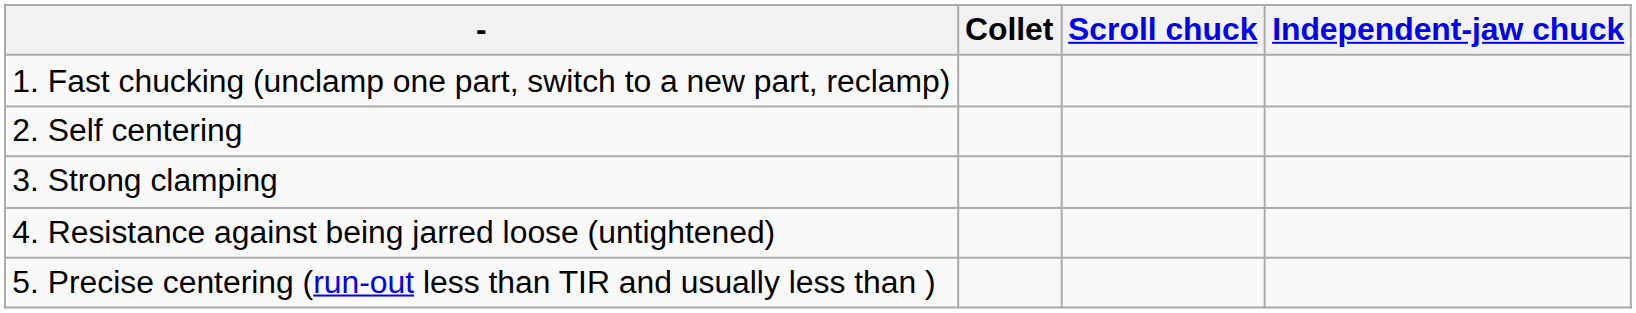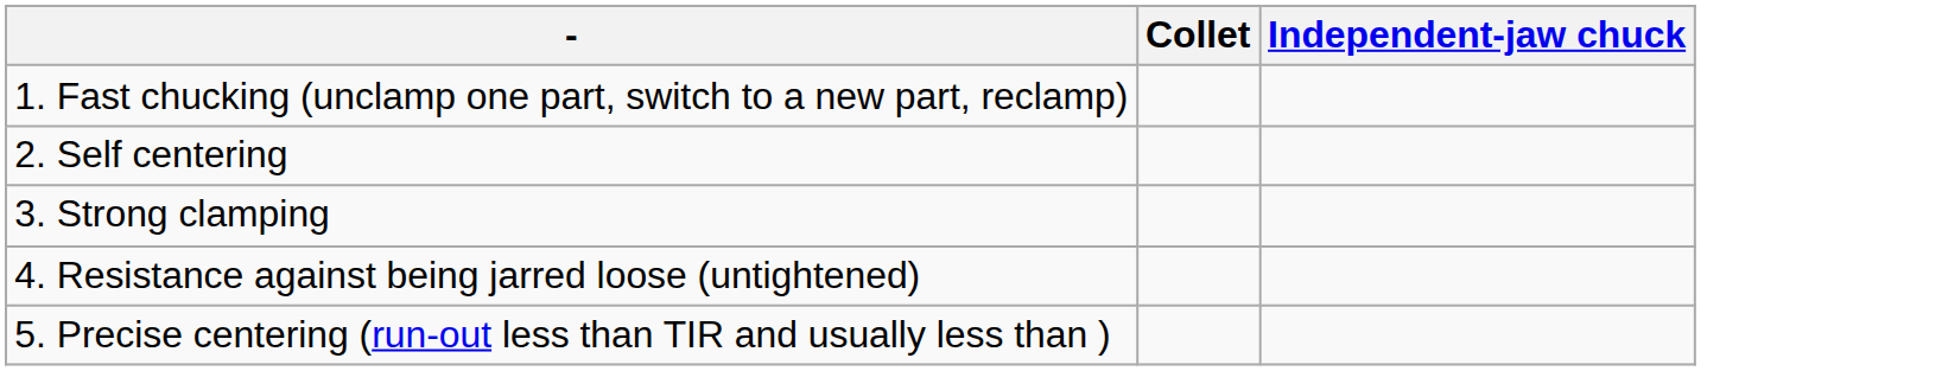 <table class="wikitable">
 <tr>
 <th>-</th>
 <th>Collet</th>
-<th><a href='#'>Scroll chuck</a></th>
 <th><a href='#'>Independent-jaw chuck</a></th>
 </tr>
 <tr>
 <td>1. Fast chucking (unclamp one part, switch to a new part, reclamp)</td>
-<td></td>
 <td></td>
 <td></td>
 </tr>
 <tr>
 <td>2. Self centering</td>
 <td></td>
 <td></td>
-<td></td>
 </tr>
 <tr>
 <td>3. Strong clamping</td>
-<td></td>
 <td></td>
 <td></td>
 </tr>
 <tr>
 <td>4. Resistance against being jarred loose (untightened)</td>
 <td></td>
 <td></td>
-<td></td>
 </tr>
 <tr>
 <td>5. Precise centering (<a href='#'>run-out</a> less than  TIR and usually less than )</td>
 <td></td>
 <td></td>
-<td></td>
 </tr>
 </table>
